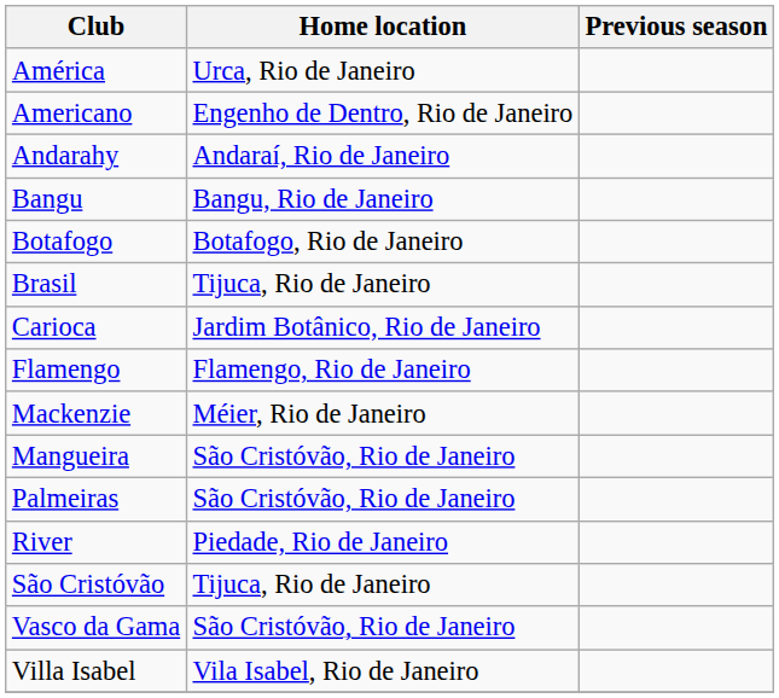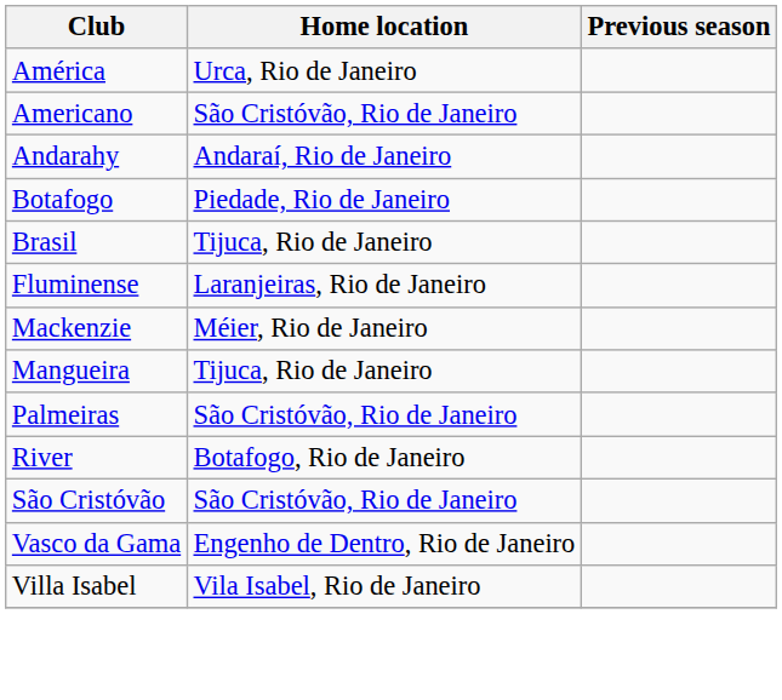 <table class="wikitable sortable">
 <tr>
 <th>Club</th>
 <th>Home location</th>
 <th>Previous season</th>
 </tr>
 <tr>
 <td><a href='#'>América</a></td>
 <td><a href='#'>Urca</a>, Rio de Janeiro</td>
 <td></td>
 </tr>
 <tr>
 <td><a href='#'>Americano</a></td>
-<td><a href='#'>Engenho de Dentro</a>, Rio de Janeiro</td>
+<td><a href='#'>São Cristóvão, Rio de Janeiro</a></td>
 <td></td>
 </tr>
 <tr>
 <td><a href='#'>Andarahy</a></td>
 <td><a href='#'>Andaraí, Rio de Janeiro</a></td>
 <td></td>
 </tr>
 <tr>
-<td><a href='#'>Bangu</a></td>
-<td><a href='#'>Bangu, Rio de Janeiro</a></td>
-<td></td>
-</tr>
-<tr>
 <td><a href='#'>Botafogo</a></td>
-<td><a href='#'>Botafogo</a>, Rio de Janeiro</td>
+<td><a href='#'>Piedade, Rio de Janeiro</a></td>
 <td></td>
 </tr>
 <tr>
 <td><a href='#'>Brasil</a></td>
 <td><a href='#'>Tijuca</a>, Rio de Janeiro</td>
 <td></td>
 </tr>
 <tr>
-<td><a href='#'>Carioca</a></td>
-<td><a href='#'>Jardim Botânico, Rio de Janeiro</a></td>
-<td></td>
-</tr>
-<tr>
-<td><a href='#'>Flamengo</a></td>
-<td><a href='#'>Flamengo, Rio de Janeiro</a></td>
+<td><a href='#'>Fluminense</a></td>
+<td><a href='#'>Laranjeiras</a>, Rio de Janeiro</td>
 <td></td>
 </tr>
 <tr>
 <td><a href='#'>Mackenzie</a></td>
 <td><a href='#'>Méier</a>, Rio de Janeiro</td>
 <td></td>
 </tr>
 <tr>
 <td><a href='#'>Mangueira</a></td>
-<td><a href='#'>São Cristóvão, Rio de Janeiro</a></td>
+<td><a href='#'>Tijuca</a>, Rio de Janeiro</td>
 <td></td>
 </tr>
 <tr>
 <td><a href='#'>Palmeiras</a></td>
 <td><a href='#'>São Cristóvão, Rio de Janeiro</a></td>
 <td></td>
 </tr>
 <tr>
 <td><a href='#'>River</a></td>
-<td><a href='#'>Piedade, Rio de Janeiro</a></td>
+<td><a href='#'>Botafogo</a>, Rio de Janeiro</td>
 <td></td>
 </tr>
 <tr>
 <td><a href='#'>São Cristóvão</a></td>
-<td><a href='#'>Tijuca</a>, Rio de Janeiro</td>
+<td><a href='#'>São Cristóvão, Rio de Janeiro</a></td>
 <td></td>
 </tr>
 <tr>
 <td><a href='#'>Vasco da Gama</a></td>
-<td><a href='#'>São Cristóvão, Rio de Janeiro</a></td>
+<td><a href='#'>Engenho de Dentro</a>, Rio de Janeiro</td>
 <td></td>
 </tr>
 <tr>
 <td>Villa Isabel</td>
 <td><a href='#'>Vila Isabel</a>, Rio de Janeiro</td>
 <td></td>
 </tr>
 <tr>
 </tr>
 </table>
